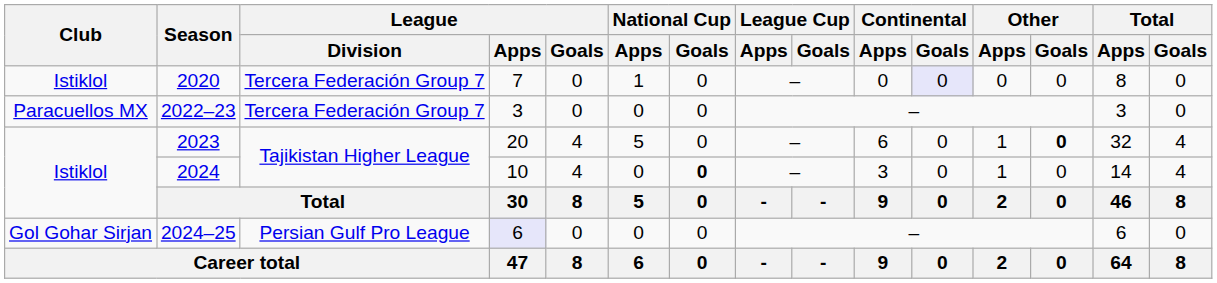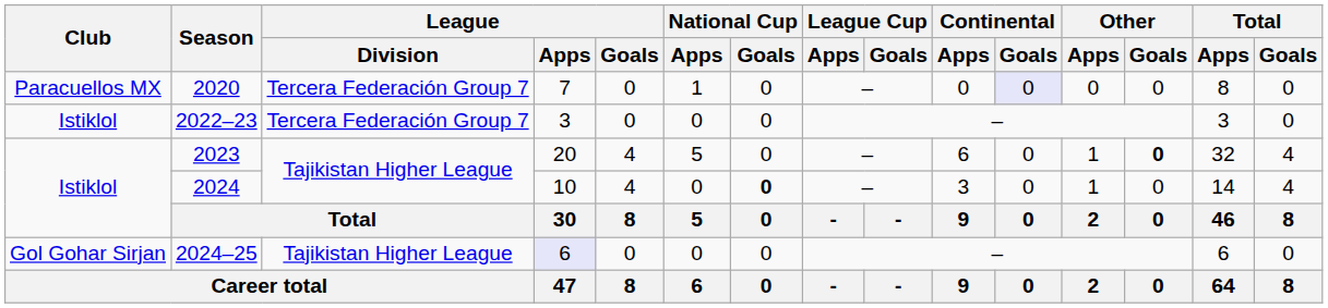 <table class="wikitable" style="text-align: center">
 <tr>
 <th rowspan="2">Club</th>
 <th rowspan="2">Season</th>
 <th colspan="3">League</th>
 <th colspan="2">National Cup</th>
 <th colspan="2">League Cup</th>
 <th colspan="2">Continental</th>
 <th colspan="2">Other</th>
 <th colspan="2">Total</th>
 </tr>
 <tr>
 <th>Division</th>
 <th>Apps</th>
 <th>Goals</th>
 <th>Apps</th>
 <th>Goals</th>
 <th>Apps</th>
 <th>Goals</th>
 <th>Apps</th>
 <th>Goals</th>
 <th>Apps</th>
 <th>Goals</th>
 <th>Apps</th>
 <th>Goals</th>
 </tr>
 <tr>
-<td><a href='#'>Istiklol</a></td>
+<td><a href='#'>Paracuellos MX</a></td>
 <td><a href='#'>2020</a></td>
 <td><a href='#'>Tercera Federación Group 7</a></td>
 <td>7</td>
 <td>0</td>
 <td>1</td>
 <td>0</td>
 <td colspan="2">–</td>
 <td>0</td>
 <td style="background: lavender;">0</td>
 <td>0</td>
 <td>0</td>
 <td>8</td>
 <td>0</td>
 </tr>
 <tr>
-<td><a href='#'>Paracuellos MX</a></td>
+<td><a href='#'>Istiklol</a></td>
 <td><a href='#'>2022–23</a></td>
 <td><a href='#'>Tercera Federación Group 7</a></td>
 <td>3</td>
 <td>0</td>
 <td>0</td>
 <td>0</td>
 <td colspan="6">–</td>
 <td>3</td>
 <td>0</td>
 </tr>
 <tr>
 <td rowspan="3"><a href='#'>Istiklol</a></td>
 <td><a href='#'>2023</a></td>
 <td rowspan="2"><a href='#'>Tajikistan Higher League</a></td>
 <td>20</td>
 <td>4</td>
 <td>5</td>
 <td>0</td>
 <td colspan="2">–</td>
 <td>6</td>
 <td>0</td>
 <td>1</td>
 <td><strong>0</strong></td>
 <td>32</td>
 <td>4</td>
 </tr>
 <tr>
 <td><a href='#'>2024</a></td>
 <td>10</td>
 <td>4</td>
 <td>0</td>
 <td><strong>0</strong></td>
 <td colspan="2">–</td>
 <td>3</td>
 <td>0</td>
 <td>1</td>
 <td>0</td>
 <td>14</td>
 <td>4</td>
 </tr>
 <tr>
 <th colspan="2">Total</th>
 <th>30</th>
 <th>8</th>
 <th>5</th>
 <th>0</th>
 <th>-</th>
 <th>-</th>
 <th>9</th>
 <th>0</th>
 <th>2</th>
 <th>0</th>
 <th>46</th>
 <th>8</th>
 </tr>
 <tr>
 <td><a href='#'>Gol Gohar Sirjan</a></td>
 <td><a href='#'>2024–25</a></td>
-<td><a href='#'>Persian Gulf Pro League</a></td>
+<td><a href='#'>Tajikistan Higher League</a></td>
 <td style="background: lavender;">6</td>
 <td>0</td>
 <td>0</td>
 <td>0</td>
 <td colspan="6">–</td>
 <td>6</td>
 <td>0</td>
 </tr>
 <tr>
 <th colspan="3">Career total</th>
 <th>47</th>
 <th>8</th>
 <th>6</th>
 <th>0</th>
 <th>-</th>
 <th>-</th>
 <th>9</th>
 <th>0</th>
 <th>2</th>
 <th>0</th>
 <th>64</th>
 <th>8</th>
 </tr>
 </table>
